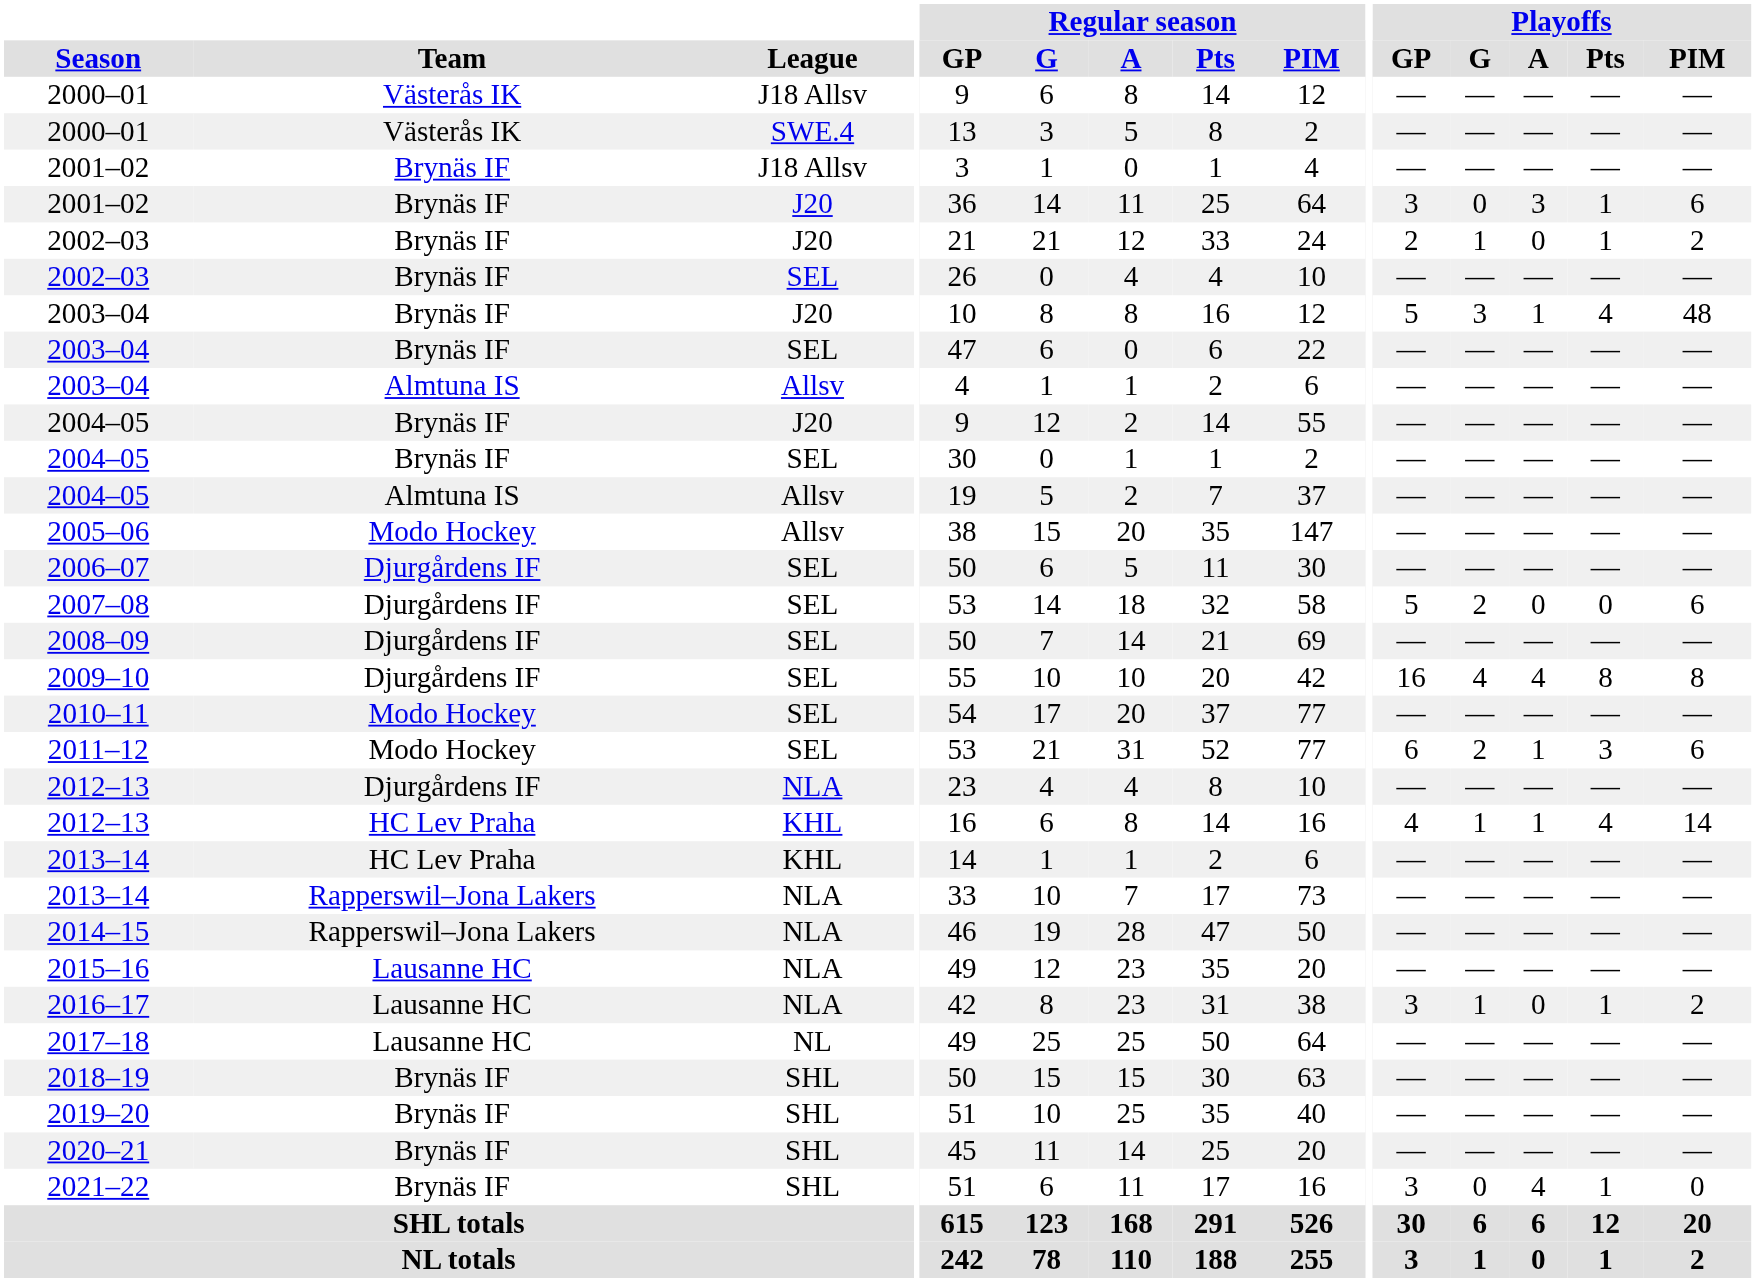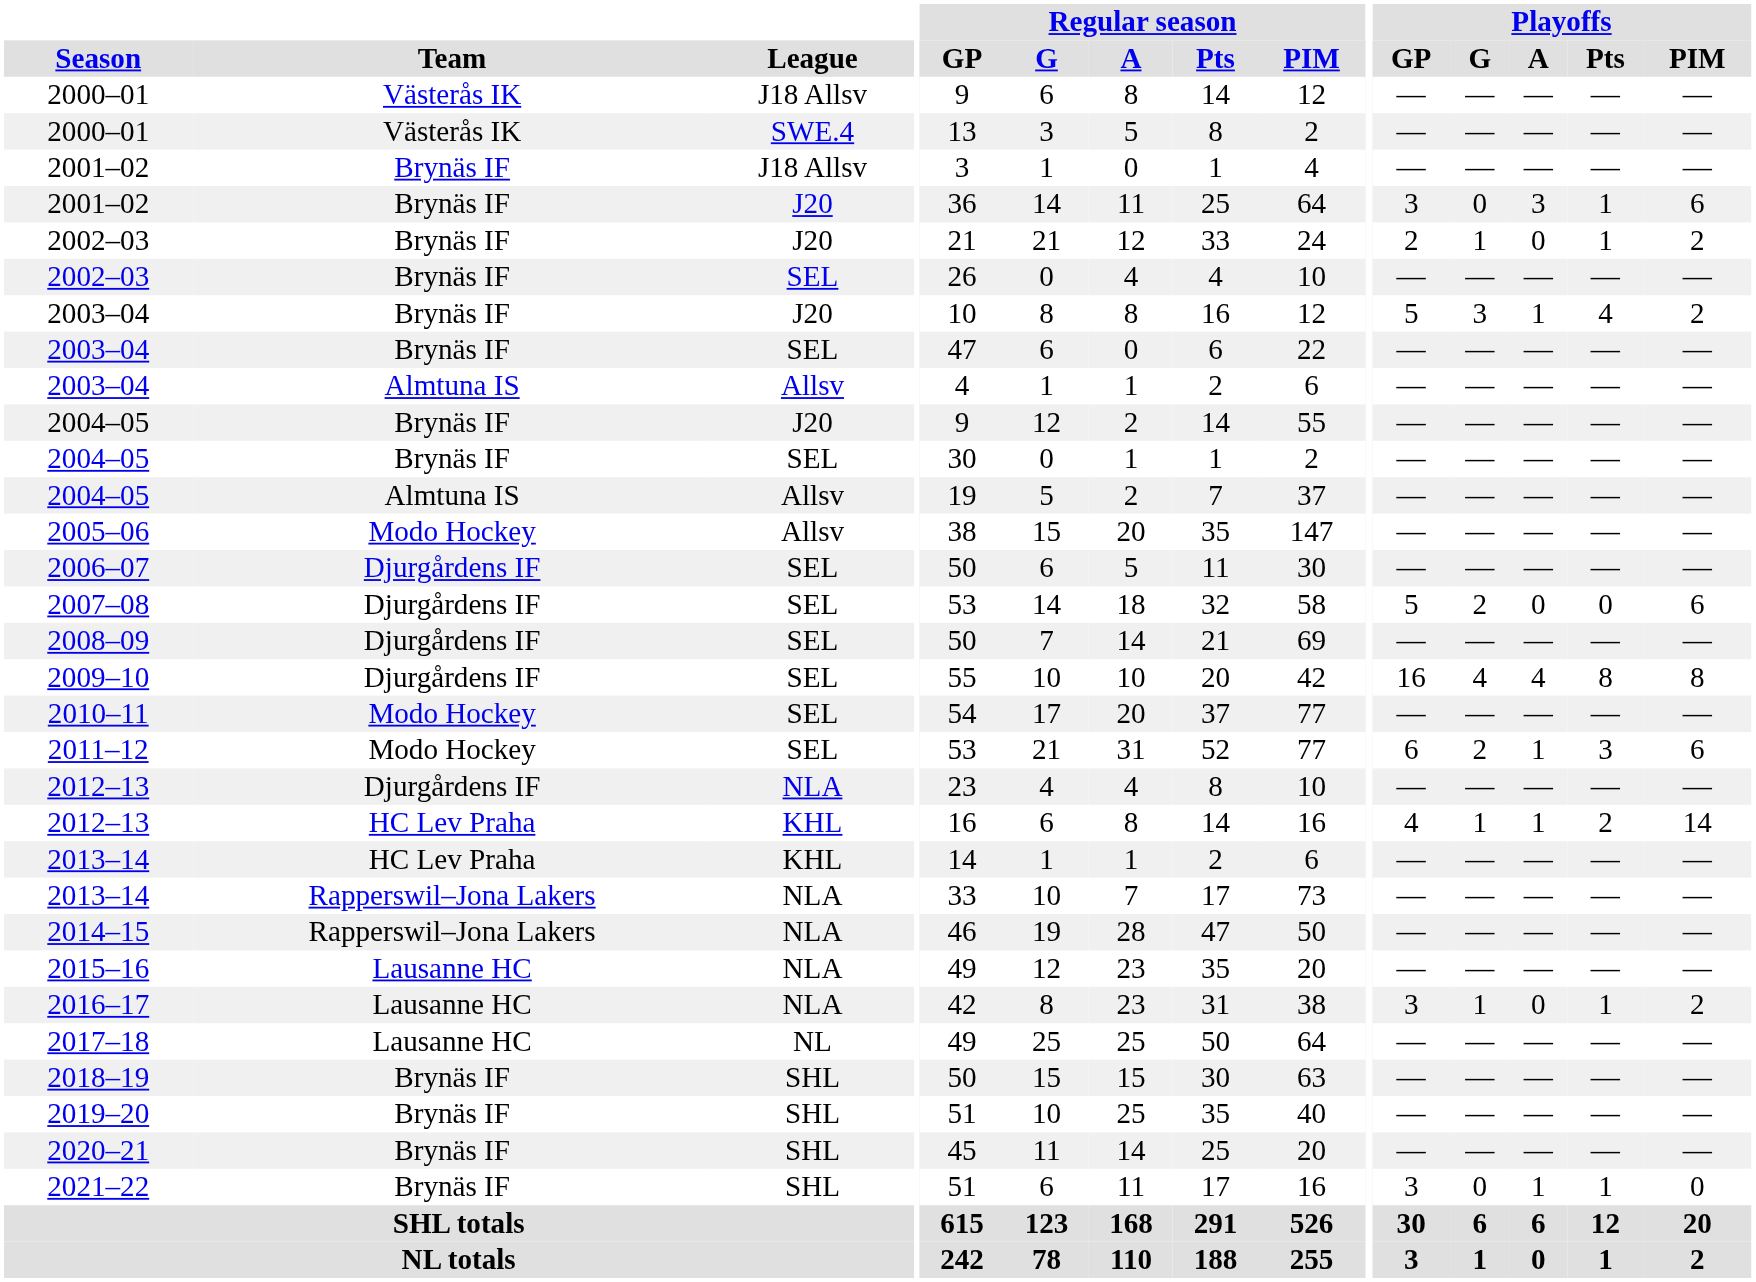 <table border="0" cellpadding="1" cellspacing="0" style="text-align:center; width:60em">
 <tr bgcolor="#e0e0e0">
 <th colspan="3" bgcolor="#ffffff"></th>
 <th rowspan="99" bgcolor="#ffffff"></th>
 <th colspan="5"><a href='#'>Regular season</a></th>
 <th rowspan="99" bgcolor="#ffffff"></th>
 <th colspan="5"><a href='#'>Playoffs</a></th>
 </tr>
 <tr bgcolor="#e0e0e0">
 <th><a href='#'>Season</a></th>
 <th>Team</th>
 <th>League</th>
 <th>GP</th>
 <th><a href='#'>G</a></th>
 <th><a href='#'>A</a></th>
 <th><a href='#'>Pts</a></th>
 <th><a href='#'>PIM</a></th>
 <th>GP</th>
 <th>G</th>
 <th>A</th>
 <th>Pts</th>
 <th>PIM</th>
 </tr>
 <tr>
 <td>2000–01</td>
 <td><a href='#'>Västerås IK</a></td>
 <td>J18 Allsv</td>
 <td>9</td>
 <td>6</td>
 <td>8</td>
 <td>14</td>
 <td>12</td>
 <td>—</td>
 <td>—</td>
 <td>—</td>
 <td>—</td>
 <td>—</td>
 </tr>
 <tr bgcolor="#f0f0f0">
 <td>2000–01</td>
 <td>Västerås IK</td>
 <td><a href='#'>SWE.4</a></td>
 <td>13</td>
 <td>3</td>
 <td>5</td>
 <td>8</td>
 <td>2</td>
 <td>—</td>
 <td>—</td>
 <td>—</td>
 <td>—</td>
 <td>—</td>
 </tr>
 <tr>
 <td>2001–02</td>
 <td><a href='#'>Brynäs IF</a></td>
 <td>J18 Allsv</td>
 <td>3</td>
 <td>1</td>
 <td>0</td>
 <td>1</td>
 <td>4</td>
 <td>—</td>
 <td>—</td>
 <td>—</td>
 <td>—</td>
 <td>—</td>
 </tr>
 <tr bgcolor="#f0f0f0">
 <td>2001–02</td>
 <td>Brynäs IF</td>
 <td><a href='#'>J20</a></td>
 <td>36</td>
 <td>14</td>
 <td>11</td>
 <td>25</td>
 <td>64</td>
 <td>3</td>
 <td>0</td>
 <td>3</td>
 <td>1</td>
 <td>6</td>
 </tr>
 <tr>
 <td>2002–03</td>
 <td>Brynäs IF</td>
 <td>J20</td>
 <td>21</td>
 <td>21</td>
 <td>12</td>
 <td>33</td>
 <td>24</td>
 <td>2</td>
 <td>1</td>
 <td>0</td>
 <td>1</td>
 <td>2</td>
 </tr>
 <tr bgcolor="#f0f0f0">
 <td><a href='#'>2002–03</a></td>
 <td>Brynäs IF</td>
 <td><a href='#'>SEL</a></td>
 <td>26</td>
 <td>0</td>
 <td>4</td>
 <td>4</td>
 <td>10</td>
 <td>—</td>
 <td>—</td>
 <td>—</td>
 <td>—</td>
 <td>—</td>
 </tr>
 <tr>
 <td>2003–04</td>
 <td>Brynäs IF</td>
 <td>J20</td>
 <td>10</td>
 <td>8</td>
 <td>8</td>
 <td>16</td>
 <td>12</td>
 <td>5</td>
 <td>3</td>
 <td>1</td>
 <td>4</td>
-<td>48</td>
+<td>2</td>
 </tr>
 <tr bgcolor="#f0f0f0">
 <td><a href='#'>2003–04</a></td>
 <td>Brynäs IF</td>
 <td>SEL</td>
 <td>47</td>
 <td>6</td>
 <td>0</td>
 <td>6</td>
 <td>22</td>
 <td>—</td>
 <td>—</td>
 <td>—</td>
 <td>—</td>
 <td>—</td>
 </tr>
 <tr>
 <td><a href='#'>2003–04</a></td>
 <td><a href='#'>Almtuna IS</a></td>
 <td><a href='#'>Allsv</a></td>
 <td>4</td>
 <td>1</td>
 <td>1</td>
 <td>2</td>
 <td>6</td>
 <td>—</td>
 <td>—</td>
 <td>—</td>
 <td>—</td>
 <td>—</td>
 </tr>
 <tr bgcolor="#f0f0f0">
 <td>2004–05</td>
 <td>Brynäs IF</td>
 <td>J20</td>
 <td>9</td>
 <td>12</td>
 <td>2</td>
 <td>14</td>
 <td>55</td>
 <td>—</td>
 <td>—</td>
 <td>—</td>
 <td>—</td>
 <td>—</td>
 </tr>
 <tr>
 <td><a href='#'>2004–05</a></td>
 <td>Brynäs IF</td>
 <td>SEL</td>
 <td>30</td>
 <td>0</td>
 <td>1</td>
 <td>1</td>
 <td>2</td>
 <td>—</td>
 <td>—</td>
 <td>—</td>
 <td>—</td>
 <td>—</td>
 </tr>
 <tr bgcolor="#f0f0f0">
 <td><a href='#'>2004–05</a></td>
 <td>Almtuna IS</td>
 <td>Allsv</td>
 <td>19</td>
 <td>5</td>
 <td>2</td>
 <td>7</td>
 <td>37</td>
 <td>—</td>
 <td>—</td>
 <td>—</td>
 <td>—</td>
 <td>—</td>
 </tr>
 <tr>
 <td><a href='#'>2005–06</a></td>
 <td><a href='#'>Modo Hockey</a></td>
 <td>Allsv</td>
 <td>38</td>
 <td>15</td>
 <td>20</td>
 <td>35</td>
 <td>147</td>
 <td>—</td>
 <td>—</td>
 <td>—</td>
 <td>—</td>
 <td>—</td>
 </tr>
 <tr bgcolor="#f0f0f0">
 <td><a href='#'>2006–07</a></td>
 <td><a href='#'>Djurgårdens IF</a></td>
 <td>SEL</td>
 <td>50</td>
 <td>6</td>
 <td>5</td>
 <td>11</td>
 <td>30</td>
 <td>—</td>
 <td>—</td>
 <td>—</td>
 <td>—</td>
 <td>—</td>
 </tr>
 <tr>
 <td><a href='#'>2007–08</a></td>
 <td>Djurgårdens IF</td>
 <td>SEL</td>
 <td>53</td>
 <td>14</td>
 <td>18</td>
 <td>32</td>
 <td>58</td>
 <td>5</td>
 <td>2</td>
 <td>0</td>
 <td>0</td>
 <td>6</td>
 </tr>
 <tr bgcolor="#f0f0f0">
 <td><a href='#'>2008–09</a></td>
 <td>Djurgårdens IF</td>
 <td>SEL</td>
 <td>50</td>
 <td>7</td>
 <td>14</td>
 <td>21</td>
 <td>69</td>
 <td>—</td>
 <td>—</td>
 <td>—</td>
 <td>—</td>
 <td>—</td>
 </tr>
 <tr>
 <td><a href='#'>2009–10</a></td>
 <td>Djurgårdens IF</td>
 <td>SEL</td>
 <td>55</td>
 <td>10</td>
 <td>10</td>
 <td>20</td>
 <td>42</td>
 <td>16</td>
 <td>4</td>
 <td>4</td>
 <td>8</td>
 <td>8</td>
 </tr>
 <tr bgcolor="#f0f0f0">
 <td><a href='#'>2010–11</a></td>
 <td><a href='#'>Modo Hockey</a></td>
 <td>SEL</td>
 <td>54</td>
 <td>17</td>
 <td>20</td>
 <td>37</td>
 <td>77</td>
 <td>—</td>
 <td>—</td>
 <td>—</td>
 <td>—</td>
 <td>—</td>
 </tr>
 <tr>
 <td><a href='#'>2011–12</a></td>
 <td>Modo Hockey</td>
 <td>SEL</td>
 <td>53</td>
 <td>21</td>
 <td>31</td>
 <td>52</td>
 <td>77</td>
 <td>6</td>
 <td>2</td>
 <td>1</td>
 <td>3</td>
 <td>6</td>
 </tr>
 <tr bgcolor="#f0f0f0">
 <td><a href='#'>2012–13</a></td>
 <td>Djurgårdens IF</td>
 <td><a href='#'>NLA</a></td>
 <td>23</td>
 <td>4</td>
 <td>4</td>
 <td>8</td>
 <td>10</td>
 <td>—</td>
 <td>—</td>
 <td>—</td>
 <td>—</td>
 <td>—</td>
 </tr>
 <tr>
 <td><a href='#'>2012–13</a></td>
 <td><a href='#'>HC Lev Praha</a></td>
 <td><a href='#'>KHL</a></td>
 <td>16</td>
 <td>6</td>
 <td>8</td>
 <td>14</td>
 <td>16</td>
 <td>4</td>
 <td>1</td>
 <td>1</td>
-<td>4</td>
+<td>2</td>
 <td>14</td>
 </tr>
 <tr bgcolor="#f0f0f0">
 <td><a href='#'>2013–14</a></td>
 <td>HC Lev Praha</td>
 <td>KHL</td>
 <td>14</td>
 <td>1</td>
 <td>1</td>
 <td>2</td>
 <td>6</td>
 <td>—</td>
 <td>—</td>
 <td>—</td>
 <td>—</td>
 <td>—</td>
 </tr>
 <tr>
 <td><a href='#'>2013–14</a></td>
 <td><a href='#'>Rapperswil–Jona Lakers</a></td>
 <td>NLA</td>
 <td>33</td>
 <td>10</td>
 <td>7</td>
 <td>17</td>
 <td>73</td>
 <td>—</td>
 <td>—</td>
 <td>—</td>
 <td>—</td>
 <td>—</td>
 </tr>
 <tr bgcolor="#f0f0f0">
 <td><a href='#'>2014–15</a></td>
 <td>Rapperswil–Jona Lakers</td>
 <td>NLA</td>
 <td>46</td>
 <td>19</td>
 <td>28</td>
 <td>47</td>
 <td>50</td>
 <td>—</td>
 <td>—</td>
 <td>—</td>
 <td>—</td>
 <td>—</td>
 </tr>
 <tr>
 <td><a href='#'>2015–16</a></td>
 <td><a href='#'>Lausanne HC</a></td>
 <td>NLA</td>
 <td>49</td>
 <td>12</td>
 <td>23</td>
 <td>35</td>
 <td>20</td>
 <td>—</td>
 <td>—</td>
 <td>—</td>
 <td>—</td>
 <td>—</td>
 </tr>
 <tr bgcolor="#f0f0f0">
 <td><a href='#'>2016–17</a></td>
 <td>Lausanne HC</td>
 <td>NLA</td>
 <td>42</td>
 <td>8</td>
 <td>23</td>
 <td>31</td>
 <td>38</td>
 <td>3</td>
 <td>1</td>
 <td>0</td>
 <td>1</td>
 <td>2</td>
 </tr>
 <tr>
 <td><a href='#'>2017–18</a></td>
 <td>Lausanne HC</td>
 <td>NL</td>
 <td>49</td>
 <td>25</td>
 <td>25</td>
 <td>50</td>
 <td>64</td>
 <td>—</td>
 <td>—</td>
 <td>—</td>
 <td>—</td>
 <td>—</td>
 </tr>
 <tr bgcolor="#f0f0f0">
 <td><a href='#'>2018–19</a></td>
 <td>Brynäs IF</td>
 <td>SHL</td>
 <td>50</td>
 <td>15</td>
 <td>15</td>
 <td>30</td>
 <td>63</td>
 <td>—</td>
 <td>—</td>
 <td>—</td>
 <td>—</td>
 <td>—</td>
 </tr>
 <tr>
 <td><a href='#'>2019–20</a></td>
 <td>Brynäs IF</td>
 <td>SHL</td>
 <td>51</td>
 <td>10</td>
 <td>25</td>
 <td>35</td>
 <td>40</td>
 <td>—</td>
 <td>—</td>
 <td>—</td>
 <td>—</td>
 <td>—</td>
 </tr>
 <tr bgcolor="#f0f0f0">
 <td><a href='#'>2020–21</a></td>
 <td>Brynäs IF</td>
 <td>SHL</td>
 <td>45</td>
 <td>11</td>
 <td>14</td>
 <td>25</td>
 <td>20</td>
 <td>—</td>
 <td>—</td>
 <td>—</td>
 <td>—</td>
 <td>—</td>
 </tr>
 <tr>
 <td><a href='#'>2021–22</a></td>
 <td>Brynäs IF</td>
 <td>SHL</td>
 <td>51</td>
 <td>6</td>
 <td>11</td>
 <td>17</td>
 <td>16</td>
 <td>3</td>
 <td>0</td>
-<td>4</td>
+<td>1</td>
 <td>1</td>
 <td>0</td>
 </tr>
 <tr bgcolor="#e0e0e0">
 <th colspan="3">SHL totals</th>
 <th>615</th>
 <th>123</th>
 <th>168</th>
 <th>291</th>
 <th>526</th>
 <th>30</th>
 <th>6</th>
 <th>6</th>
 <th>12</th>
 <th>20</th>
 </tr>
 <tr bgcolor="#e0e0e0">
 <th colspan="3">NL totals</th>
 <th>242</th>
 <th>78</th>
 <th>110</th>
 <th>188</th>
 <th>255</th>
 <th>3</th>
 <th>1</th>
 <th>0</th>
 <th>1</th>
 <th>2</th>
 </tr>
 </table>
